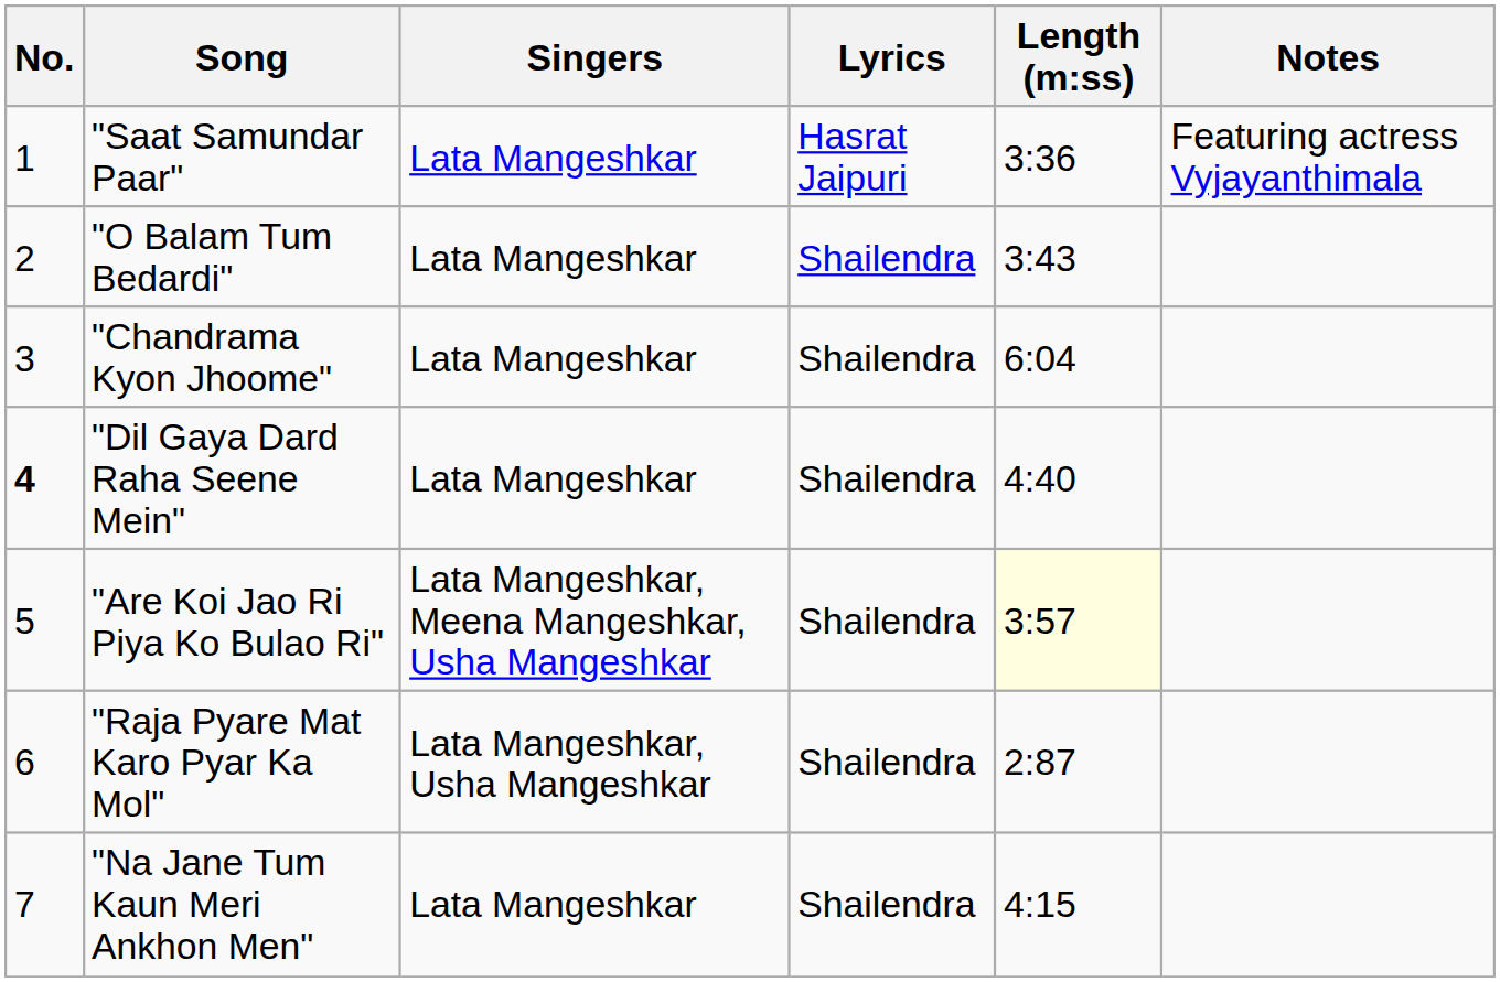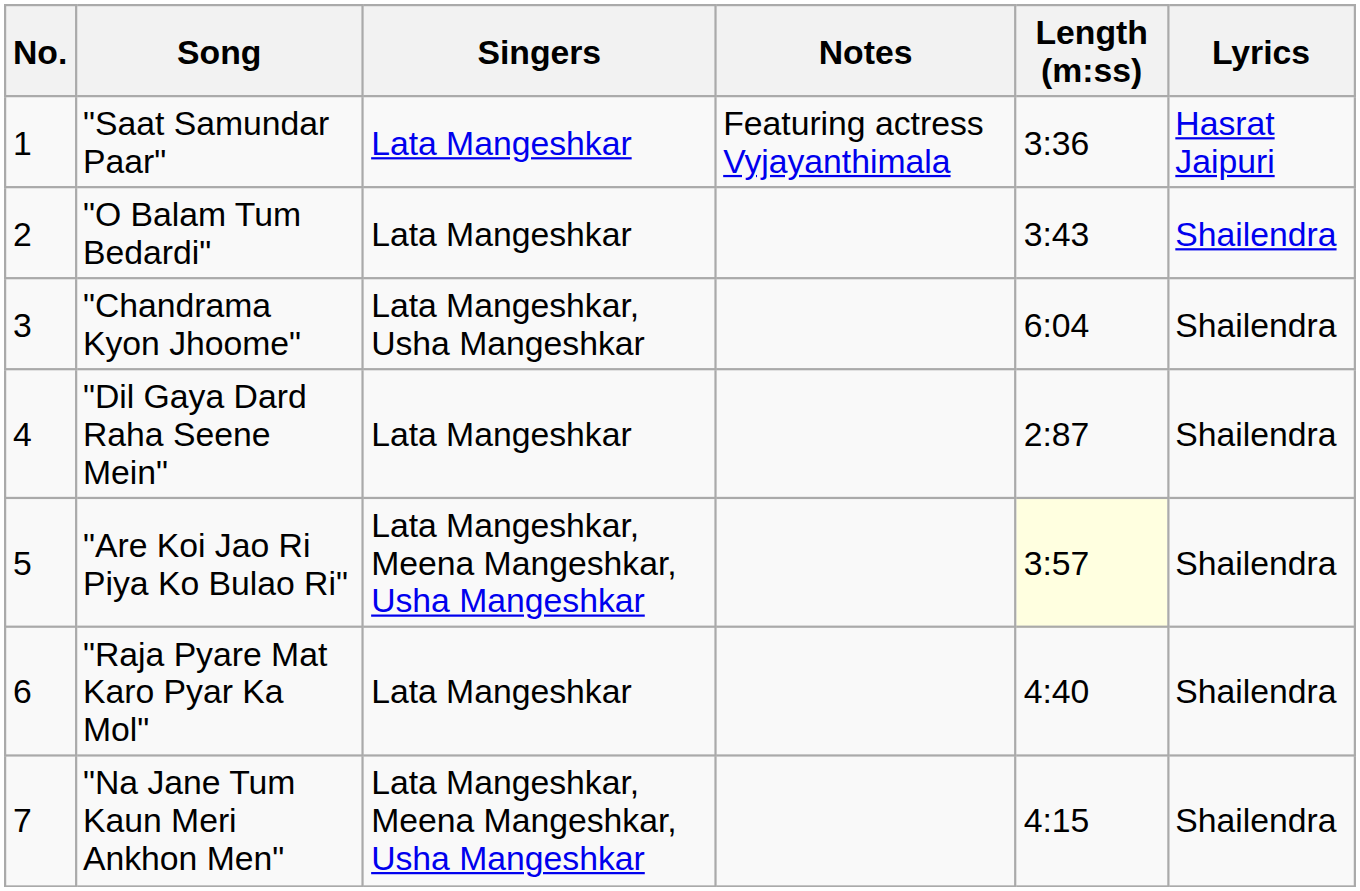 <table class="wikitable" style="font-size:95%;">
 <tr>
 <th>No.</th>
 <th>Song</th>
 <th>Singers</th>
+<th>Notes</th>
+<th>Length (m:ss)</th>
 <th>Lyrics</th>
-<th>Length (m:ss)</th>
-<th>Notes</th>
 </tr>
 <tr>
 <td>1</td>
 <td>"Saat Samundar Paar"</td>
 <td><a href='#'>Lata Mangeshkar</a></td>
+<td>Featuring actress <a href='#'>Vyjayanthimala</a></td>
+<td>3:36</td>
 <td><a href='#'>Hasrat Jaipuri</a></td>
-<td>3:36</td>
-<td>Featuring actress <a href='#'>Vyjayanthimala</a></td>
 </tr>
 <tr>
 <td>2</td>
 <td>"O Balam Tum Bedardi"</td>
 <td>Lata Mangeshkar</td>
+<td></td>
+<td>3:43</td>
 <td><a href='#'>Shailendra</a></td>
-<td>3:43</td>
-<td></td>
 </tr>
 <tr>
 <td>3</td>
 <td>"Chandrama Kyon Jhoome"</td>
-<td>Lata Mangeshkar</td>
+<td>Lata Mangeshkar, Usha Mangeshkar</td>
+<td></td>
+<td>6:04</td>
 <td>Shailendra</td>
-<td>6:04</td>
-<td></td>
 </tr>
 <tr>
-<td><strong>4</strong></td>
+<td>4</td>
 <td>"Dil Gaya Dard Raha Seene Mein"</td>
 <td>Lata Mangeshkar</td>
+<td></td>
+<td>2:87</td>
 <td>Shailendra</td>
-<td>4:40</td>
-<td></td>
 </tr>
 <tr>
 <td>5</td>
 <td>"Are Koi Jao Ri Piya Ko Bulao Ri"</td>
 <td>Lata Mangeshkar, Meena Mangeshkar, <a href='#'>Usha Mangeshkar</a></td>
+<td></td>
+<td style="background: lightyellow;">3:57</td>
 <td>Shailendra</td>
-<td style="background: lightyellow;">3:57</td>
-<td></td>
 </tr>
 <tr>
 <td>6</td>
 <td>"Raja Pyare Mat Karo Pyar Ka Mol"</td>
-<td>Lata Mangeshkar, Usha Mangeshkar</td>
+<td>Lata Mangeshkar</td>
+<td></td>
+<td>4:40</td>
 <td>Shailendra</td>
-<td>2:87</td>
-<td></td>
 </tr>
 <tr>
 <td>7</td>
 <td>"Na Jane Tum Kaun Meri Ankhon Men"</td>
-<td>Lata Mangeshkar</td>
+<td>Lata Mangeshkar, Meena Mangeshkar, <a href='#'>Usha Mangeshkar</a></td>
+<td></td>
+<td>4:15</td>
 <td>Shailendra</td>
-<td>4:15</td>
-<td></td>
 </tr>
 </table>
